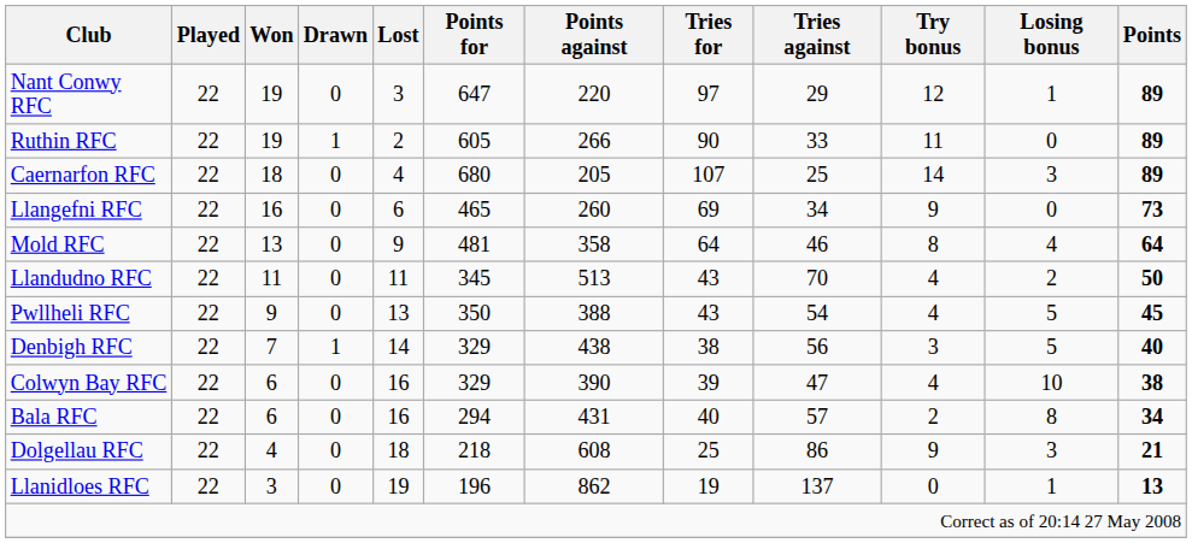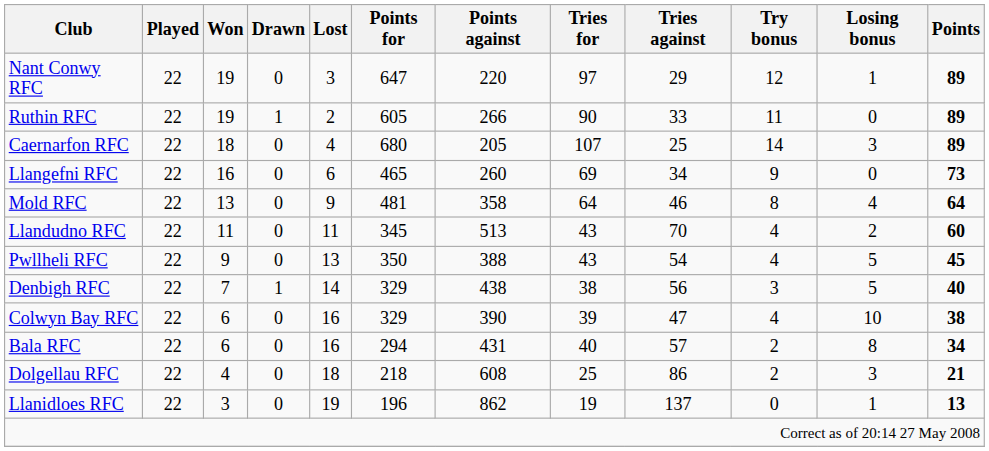 <table class="wikitable" style="text-align: center;">
 <tr>
 <th>Club</th>
 <th>Played</th>
 <th>Won</th>
 <th>Drawn</th>
 <th>Lost</th>
 <th>Points for</th>
 <th>Points against</th>
 <th>Tries for</th>
 <th>Tries against</th>
 <th>Try bonus</th>
 <th>Losing bonus</th>
 <th>Points</th>
 </tr>
 <tr>
 <td align=left><a href='#'>Nant Conwy RFC</a></td>
 <td>22</td>
 <td>19</td>
 <td>0</td>
 <td>3</td>
 <td>647</td>
 <td>220</td>
 <td>97</td>
 <td>29</td>
 <td>12</td>
 <td>1</td>
 <td><strong>89</strong></td>
 </tr>
 <tr>
 <td align=left><a href='#'>Ruthin RFC</a></td>
 <td>22</td>
 <td>19</td>
 <td>1</td>
 <td>2</td>
 <td>605</td>
 <td>266</td>
 <td>90</td>
 <td>33</td>
 <td>11</td>
 <td>0</td>
 <td><strong>89</strong></td>
 </tr>
 <tr>
 <td align=left><a href='#'>Caernarfon RFC</a></td>
 <td>22</td>
 <td>18</td>
 <td>0</td>
 <td>4</td>
 <td>680</td>
 <td>205</td>
 <td>107</td>
 <td>25</td>
 <td>14</td>
 <td>3</td>
 <td><strong>89</strong></td>
 </tr>
 <tr>
 <td align=left><a href='#'>Llangefni RFC</a></td>
 <td>22</td>
 <td>16</td>
 <td>0</td>
 <td>6</td>
 <td>465</td>
 <td>260</td>
 <td>69</td>
 <td>34</td>
 <td>9</td>
 <td>0</td>
 <td><strong>73</strong></td>
 </tr>
 <tr>
 <td align=left><a href='#'>Mold RFC</a></td>
 <td>22</td>
 <td>13</td>
 <td>0</td>
 <td>9</td>
 <td>481</td>
 <td>358</td>
 <td>64</td>
 <td>46</td>
 <td>8</td>
 <td>4</td>
 <td><strong>64</strong></td>
 </tr>
 <tr>
 <td align=left><a href='#'>Llandudno RFC</a></td>
 <td>22</td>
 <td>11</td>
 <td>0</td>
 <td>11</td>
 <td>345</td>
 <td>513</td>
 <td>43</td>
 <td>70</td>
 <td>4</td>
 <td>2</td>
-<td><strong>50</strong></td>
+<td><strong>60</strong></td>
 </tr>
 <tr>
 <td align=left><a href='#'>Pwllheli RFC</a></td>
 <td>22</td>
 <td>9</td>
 <td>0</td>
 <td>13</td>
 <td>350</td>
 <td>388</td>
 <td>43</td>
 <td>54</td>
 <td>4</td>
 <td>5</td>
 <td><strong>45</strong></td>
 </tr>
 <tr>
 <td align=left><a href='#'>Denbigh RFC</a></td>
 <td>22</td>
 <td>7</td>
 <td>1</td>
 <td>14</td>
 <td>329</td>
 <td>438</td>
 <td>38</td>
 <td>56</td>
 <td>3</td>
 <td>5</td>
 <td><strong>40</strong></td>
 </tr>
 <tr>
 <td align=left><a href='#'>Colwyn Bay RFC</a></td>
 <td>22</td>
 <td>6</td>
 <td>0</td>
 <td>16</td>
 <td>329</td>
 <td>390</td>
 <td>39</td>
 <td>47</td>
 <td>4</td>
 <td>10</td>
 <td><strong>38</strong></td>
 </tr>
 <tr>
 <td align=left><a href='#'>Bala RFC</a></td>
 <td>22</td>
 <td>6</td>
 <td>0</td>
 <td>16</td>
 <td>294</td>
 <td>431</td>
 <td>40</td>
 <td>57</td>
 <td>2</td>
 <td>8</td>
 <td><strong>34</strong></td>
 </tr>
 <tr>
 <td align=left><a href='#'>Dolgellau RFC</a></td>
 <td>22</td>
 <td>4</td>
 <td>0</td>
 <td>18</td>
 <td>218</td>
 <td>608</td>
 <td>25</td>
 <td>86</td>
-<td>9</td>
+<td>2</td>
 <td>3</td>
 <td><strong>21</strong></td>
 </tr>
 <tr>
 <td align=left><a href='#'>Llanidloes RFC</a></td>
 <td>22</td>
 <td>3</td>
 <td>0</td>
 <td>19</td>
 <td>196</td>
 <td>862</td>
 <td>19</td>
 <td>137</td>
 <td>0</td>
 <td>1</td>
 <td><strong>13</strong></td>
 </tr>
 <tr>
 <td colspan="12" align="right"><small>Correct as of 20:14 27 May 2008</small></td>
 </tr>
 <tr>
 </tr>
 </table>
